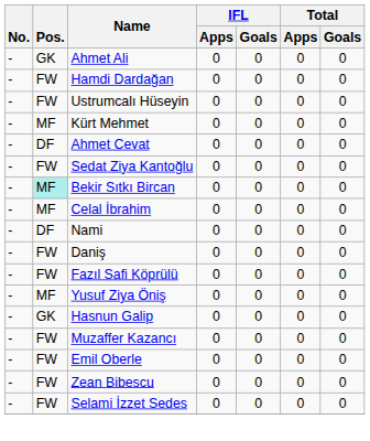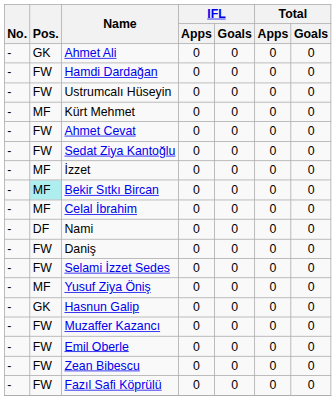 <table class="wikitable" style="text-align:center">
 <tr>
 <th rowspan="2" valign="bottom">No.</th>
 <th rowspan="2" valign="bottom">Pos.</th>
 <th rowspan="2">Name</th>
 <th colspan="2" width="85"><a href='#'>IFL</a></th>
 <th colspan="2" width="85">Total</th>
 </tr>
 <tr>
 <th>Apps</th>
 <th>Goals</th>
 <th>Apps</th>
 <th>Goals</th>
 </tr>
 <tr>
 <td align="left">-</td>
 <td align="left">GK</td>
 <td align="left"> <a href='#'>Ahmet Ali</a></td>
 <td>0</td>
 <td>0</td>
 <td>0</td>
 <td>0</td>
 </tr>
 <tr>
 <td align="left">-</td>
 <td align="left">FW</td>
 <td align="left"> <a href='#'>Hamdi Dardağan</a></td>
 <td>0</td>
 <td>0</td>
 <td>0</td>
 <td>0</td>
 </tr>
 <tr>
 <td align="left">-</td>
 <td align="left">FW</td>
 <td align="left"> Ustrumcalı Hüseyin</td>
 <td>0</td>
 <td>0</td>
 <td>0</td>
 <td>0</td>
 </tr>
 <tr>
 <td align="left">-</td>
 <td align="left">MF</td>
 <td align="left"> Kürt Mehmet</td>
 <td>0</td>
 <td>0</td>
 <td>0</td>
 <td>0</td>
 </tr>
 <tr>
 <td align="left">-</td>
-<td align="left">DF</td>
+<td align="left">FW</td>
 <td align="left"> <a href='#'>Ahmet Cevat</a></td>
 <td>0</td>
 <td>0</td>
 <td>0</td>
 <td>0</td>
 </tr>
 <tr>
 <td align="left">-</td>
 <td align="left">FW</td>
 <td align="left"> <a href='#'>Sedat Ziya Kantoğlu</a></td>
+<td>0</td>
+<td>0</td>
+<td>0</td>
+<td>0</td>
+</tr>
+<tr>
+<td align="left">-</td>
+<td align="left">MF</td>
+<td align="left"> İzzet</td>
 <td>0</td>
 <td>0</td>
 <td>0</td>
 <td>0</td>
 </tr>
 <tr>
 <td align="left">-</td>
 <td align="left" style="background: paleturquoise;">MF</td>
 <td align="left"> <a href='#'>Bekir Sıtkı Bircan</a></td>
 <td>0</td>
 <td>0</td>
 <td>0</td>
 <td>0</td>
 </tr>
 <tr>
 <td align="left">-</td>
 <td align="left">MF</td>
 <td align="left"> <a href='#'>Celal İbrahim</a></td>
 <td>0</td>
 <td>0</td>
 <td>0</td>
 <td>0</td>
 </tr>
 <tr>
 <td align="left">-</td>
 <td align="left">DF</td>
 <td align="left"> Nami</td>
 <td>0</td>
 <td>0</td>
 <td>0</td>
 <td>0</td>
 </tr>
 <tr>
 <td align="left">-</td>
 <td align="left">FW</td>
 <td align="left"> Daniş</td>
 <td>0</td>
 <td>0</td>
 <td>0</td>
 <td>0</td>
 </tr>
 <tr>
 <td align="left">-</td>
 <td align="left">FW</td>
-<td align="left"> <a href='#'>Fazıl Safi Köprülü</a></td>
+<td align="left"> <a href='#'>Selami İzzet Sedes</a></td>
 <td>0</td>
 <td>0</td>
 <td>0</td>
 <td>0</td>
 </tr>
 <tr>
 <td align="left">-</td>
 <td align="left">MF</td>
 <td align="left"> <a href='#'>Yusuf Ziya Öniş</a></td>
 <td>0</td>
 <td>0</td>
 <td>0</td>
 <td>0</td>
 </tr>
 <tr>
 <td align="left">-</td>
 <td align="left">GK</td>
 <td align="left"> <a href='#'>Hasnun Galip</a></td>
 <td>0</td>
 <td>0</td>
 <td>0</td>
 <td>0</td>
 </tr>
 <tr>
 <td align="left">-</td>
 <td align="left">FW</td>
 <td align="left"> <a href='#'>Muzaffer Kazancı</a></td>
 <td>0</td>
 <td>0</td>
 <td>0</td>
 <td>0</td>
 </tr>
 <tr>
 <td align="left">-</td>
 <td align="left">FW</td>
 <td align="left"> <a href='#'>Emil Oberle</a></td>
 <td>0</td>
 <td>0</td>
 <td>0</td>
 <td>0</td>
 </tr>
 <tr>
 <td align="left">-</td>
 <td align="left">FW</td>
 <td align="left"> <a href='#'>Zean Bibescu</a></td>
 <td>0</td>
 <td>0</td>
 <td>0</td>
 <td>0</td>
 </tr>
 <tr>
 <td align="left">-</td>
 <td align="left">FW</td>
-<td align="left"> <a href='#'>Selami İzzet Sedes</a></td>
+<td align="left"> <a href='#'>Fazıl Safi Köprülü</a></td>
 <td>0</td>
 <td>0</td>
 <td>0</td>
 <td>0</td>
 </tr>
 <tr>
 </tr>
 </table>
